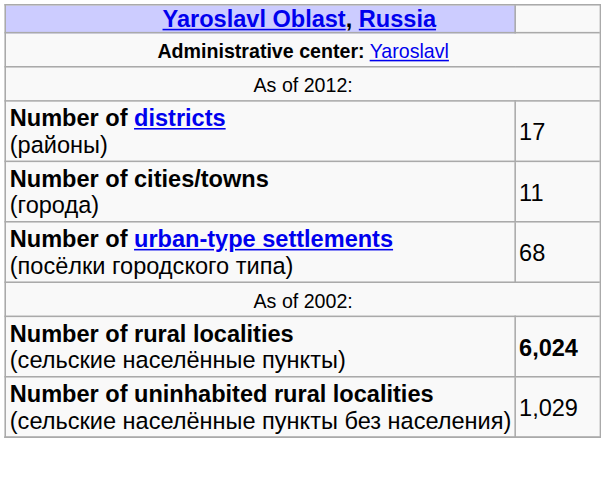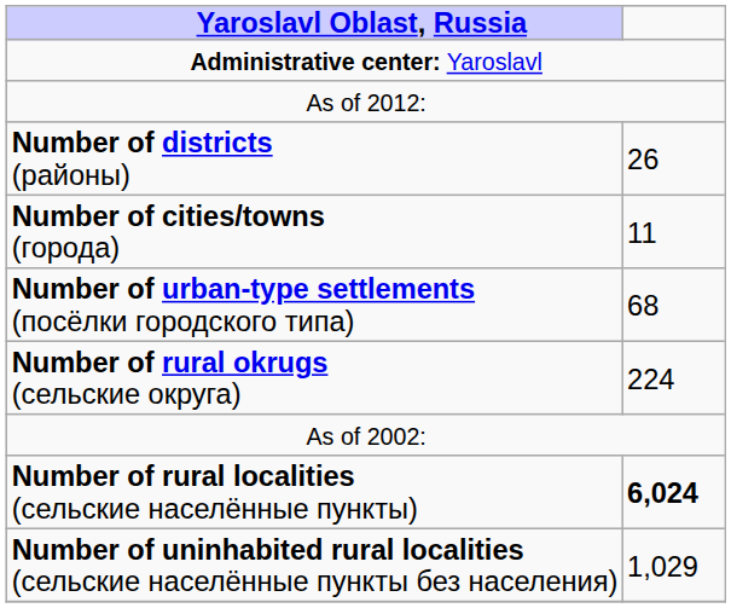 <table border=1 align="right" cellpadding=2 cellspacing=0 style="margin: 0 0 1em 1em; background: #f9f9f9; border: 1px #aaa solid; border-collapse: collapse; font-size: 95%;">
 <tr>
 <th bgcolor="#ccccff" style="padding:0 0 0 50px;"><a href='#'>Yaroslavl Oblast</a>, <a href='#'>Russia</a></th>
 <td width="50px"></td>
 </tr>
 <tr>
 <td colspan=2 align="center"><small><strong>Administrative center:</strong> <a href='#'>Yaroslavl</a></small></td>
 </tr>
 <tr>
 <td colspan=2 align="center"><small>As of 2012:</small></td>
 </tr>
 <tr>
 <td><strong>Number of <a href='#'>districts</a></strong><br>(районы)</td>
-<td>17</td>
+<td>26</td>
 </tr>
 <tr>
 <td><strong>Number of cities/towns</strong><br>(города)</td>
 <td>11</td>
 </tr>
 <tr>
 <td><strong>Number of <a href='#'>urban-type settlements</a></strong><br>(посёлки городского типа)</td>
 <td>68</td>
+</tr>
+<tr>
+<td><strong>Number of <a href='#'>rural okrugs</a></strong><br>(сельские округа)</td>
+<td>224</td>
 </tr>
 <tr>
 <td colspan=2 align="center"><small>As of 2002:</small></td>
 </tr>
 <tr>
 <td><strong>Number of rural localities</strong><br>(сельские населённые пункты)</td>
 <td><strong>6,024</strong></td>
 </tr>
 <tr>
 <td><strong>Number of uninhabited rural localities</strong><br>(сельские населённые пункты без населения)</td>
 <td>1,029</td>
 </tr>
 <tr>
 </tr>
 </table>
